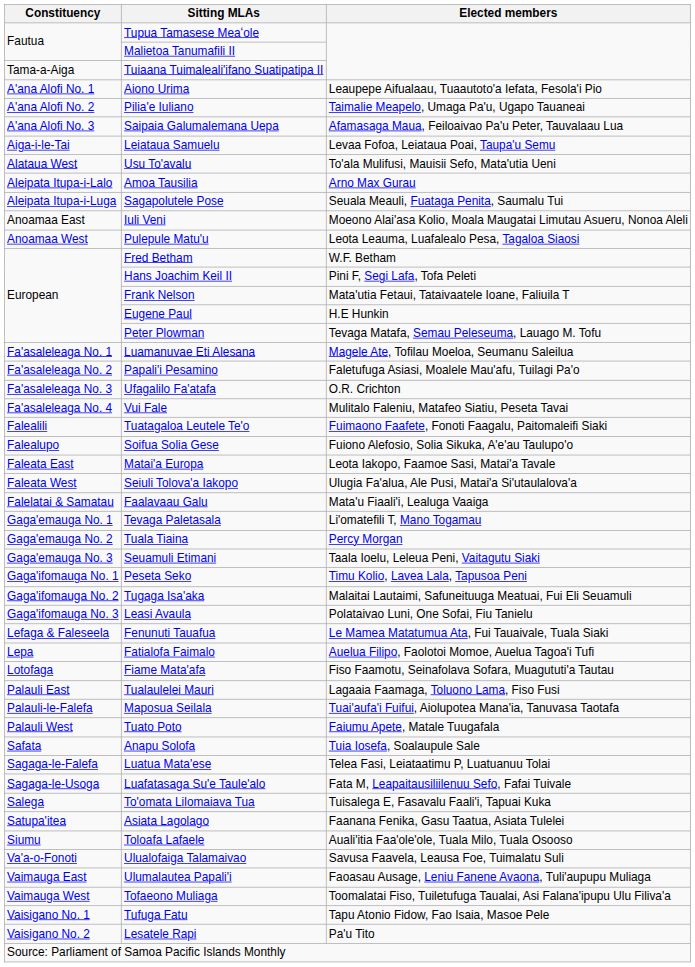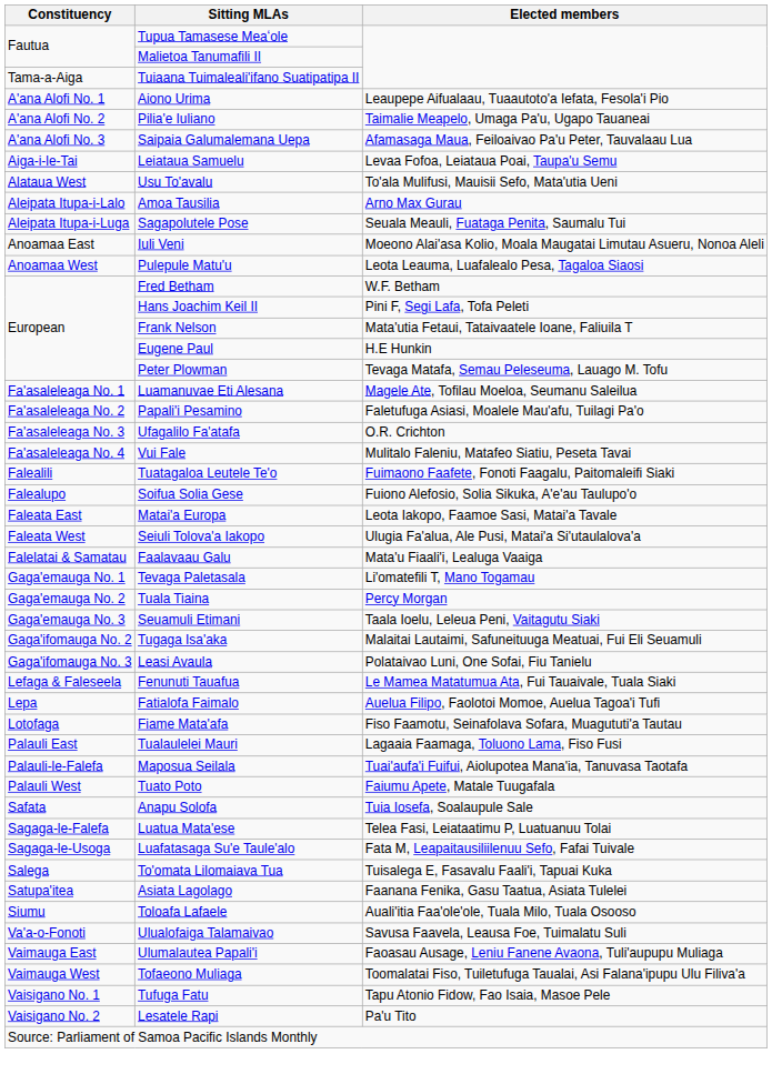 <table class="wikitable sortable">
 <tr>
 <th>Constituency</th>
 <th>Sitting MLAs</th>
 <th>Elected members</th>
 </tr>
 <tr>
 <td rowspan=2>Fautua</td>
 <td><a href='#'>Tupua Tamasese Meaʻole</a></td>
 <td rowspan=3></td>
 </tr>
 <tr>
 <td><a href='#'>Malietoa Tanumafili II</a></td>
 </tr>
 <tr>
 <td>Tama-a-Aiga</td>
 <td><a href='#'>Tuiaana Tuimaleali'ifano Suatipatipa II</a></td>
 </tr>
 <tr>
 <td><a href='#'>A'ana Alofi No. 1</a></td>
 <td><a href='#'>Aiono Urima</a></td>
 <td>Leaupepe Aifualaau, Tuaautoto'a Iefata, Fesola'i Pio</td>
 </tr>
 <tr>
 <td><a href='#'>A'ana Alofi No. 2</a></td>
 <td><a href='#'>Pilia'e Iuliano</a></td>
 <td><a href='#'>Taimalie Meapelo</a>, Umaga Pa'u, Ugapo Tauaneai</td>
 </tr>
 <tr>
 <td><a href='#'>A'ana Alofi No. 3</a></td>
 <td><a href='#'>Saipaia Galumalemana Uepa</a></td>
 <td><a href='#'>Afamasaga Maua</a>, Feiloaivao Pa'u Peter, Tauvalaau Lua</td>
 </tr>
 <tr>
 <td><a href='#'>Aiga-i-le-Tai</a></td>
 <td><a href='#'>Leiataua Samuelu</a></td>
 <td>Levaa Fofoa, Leiataua Poai, <a href='#'>Taupa'u Semu</a></td>
 </tr>
 <tr>
 <td><a href='#'>Alataua West</a></td>
 <td><a href='#'>Usu To'avalu</a></td>
 <td>To'ala Mulifusi, Mauisii Sefo, Mata'utia Ueni</td>
 </tr>
 <tr>
 <td><a href='#'>Aleipata Itupa-i-Lalo</a></td>
 <td><a href='#'>Amoa Tausilia</a></td>
 <td><a href='#'>Arno Max Gurau</a></td>
 </tr>
 <tr>
 <td><a href='#'>Aleipata Itupa-i-Luga</a></td>
 <td><a href='#'>Sagapolutele Pose</a></td>
 <td>Seuala Meauli, <a href='#'>Fuataga Penita</a>, Saumalu Tui</td>
 </tr>
 <tr>
 <td>Anoamaa East</td>
 <td><a href='#'>Iuli Veni</a></td>
 <td>Moeono Alai'asa Kolio, Moala Maugatai Limutau Asueru, Nonoa Aleli</td>
 </tr>
 <tr>
 <td><a href='#'>Anoamaa West</a></td>
 <td><a href='#'>Pulepule Matu'u</a></td>
 <td>Leota Leauma, Luafalealo Pesa, <a href='#'>Tagaloa Siaosi</a></td>
 </tr>
 <tr>
 <td rowspan=5>European</td>
 <td><a href='#'>Fred Betham</a></td>
 <td>W.F. Betham</td>
 </tr>
 <tr>
 <td><a href='#'>Hans Joachim Keil II</a></td>
 <td>Pini F, <a href='#'>Segi Lafa</a>, Tofa Peleti</td>
 </tr>
 <tr>
 <td><a href='#'>Frank Nelson</a></td>
 <td>Mata'utia Fetaui, Tataivaatele Ioane, Faliuila T</td>
 </tr>
 <tr>
 <td><a href='#'>Eugene Paul</a></td>
 <td>H.E Hunkin</td>
 </tr>
 <tr>
 <td><a href='#'>Peter Plowman</a></td>
 <td>Tevaga Matafa, <a href='#'>Semau Peleseuma</a>, Lauago M. Tofu</td>
 </tr>
 <tr>
 <td><a href='#'>Fa'asaleleaga No. 1</a></td>
 <td><a href='#'>Luamanuvae Eti Alesana</a></td>
 <td><a href='#'>Magele Ate</a>, Tofilau Moeloa, Seumanu Saleilua</td>
 </tr>
 <tr>
 <td><a href='#'>Fa'asaleleaga No. 2</a></td>
 <td><a href='#'>Papali'i Pesamino</a></td>
 <td>Faletufuga Asiasi, Moalele Mau'afu, Tuilagi Pa'o</td>
 </tr>
 <tr>
 <td><a href='#'>Fa'asaleleaga No. 3</a></td>
 <td><a href='#'>Ufagalilo Fa'atafa</a></td>
 <td>O.R. Crichton</td>
 </tr>
 <tr>
 <td><a href='#'>Fa'asaleleaga No. 4</a></td>
 <td><a href='#'>Vui Fale</a></td>
 <td>Mulitalo Faleniu, Matafeo Siatiu, Peseta Tavai</td>
 </tr>
 <tr>
 <td><a href='#'>Falealili</a></td>
 <td><a href='#'>Tuatagaloa Leutele Te'o</a></td>
 <td><a href='#'>Fuimaono Faafete</a>, Fonoti Faagalu, Paitomaleifi Siaki</td>
 </tr>
 <tr>
 <td><a href='#'>Falealupo</a></td>
 <td><a href='#'>Soifua Solia Gese</a></td>
 <td>Fuiono Alefosio, Solia Sikuka, A'e'au Taulupo'o</td>
 </tr>
 <tr>
 <td><a href='#'>Faleata East</a></td>
 <td><a href='#'>Matai'a Europa</a></td>
 <td>Leota Iakopo, Faamoe Sasi, Matai'a Tavale</td>
 </tr>
 <tr>
 <td><a href='#'>Faleata West</a></td>
 <td><a href='#'>Seiuli Tolova'a Iakopo</a></td>
 <td>Ulugia Fa'alua, Ale Pusi, Matai'a Si'utaulalova'a</td>
 </tr>
 <tr>
 <td><a href='#'>Falelatai & Samatau</a></td>
 <td><a href='#'>Faalavaau Galu</a></td>
 <td>Mata'u Fiaali'i, Lealuga Vaaiga</td>
 </tr>
 <tr>
 <td><a href='#'>Gaga'emauga No. 1</a></td>
 <td><a href='#'>Tevaga Paletasala</a></td>
 <td>Li'omatefili T, <a href='#'>Mano Togamau</a></td>
 </tr>
 <tr>
 <td><a href='#'>Gaga'emauga No. 2</a></td>
 <td><a href='#'>Tuala Tiaina</a></td>
 <td><a href='#'>Percy Morgan</a></td>
 </tr>
 <tr>
 <td><a href='#'>Gaga'emauga No. 3</a></td>
 <td><a href='#'>Seuamuli Etimani</a></td>
 <td>Taala Ioelu, Leleua Peni, <a href='#'>Vaitagutu Siaki</a></td>
 </tr>
 <tr>
-<td><a href='#'>Gaga'ifomauga No. 1</a></td>
-<td><a href='#'>Peseta Seko</a></td>
-<td><a href='#'>Timu Kolio</a>, <a href='#'>Lavea Lala</a>, <a href='#'>Tapusoa Peni</a></td>
-</tr>
-<tr>
 <td><a href='#'>Gaga'ifomauga No. 2</a></td>
 <td><a href='#'>Tugaga Isa'aka</a></td>
 <td>Malaitai Lautaimi, Safuneituuga Meatuai, Fui Eli Seuamuli</td>
 </tr>
 <tr>
 <td><a href='#'>Gaga'ifomauga No. 3</a></td>
 <td><a href='#'>Leasi Avaula</a></td>
 <td>Polataivao Luni, One Sofai, Fiu Tanielu</td>
 </tr>
 <tr>
 <td><a href='#'>Lefaga & Faleseela</a></td>
 <td><a href='#'>Fenunuti Tauafua</a></td>
 <td><a href='#'>Le Mamea Matatumua Ata</a>, Fui Tauaivale, Tuala Siaki</td>
 </tr>
 <tr>
 <td><a href='#'>Lepa</a></td>
 <td><a href='#'>Fatialofa Faimalo</a></td>
 <td><a href='#'>Auelua Filipo</a>, Faolotoi Momoe, Auelua Tagoa'i Tufi</td>
 </tr>
 <tr>
 <td><a href='#'>Lotofaga</a></td>
 <td><a href='#'>Fiame Mata'afa</a></td>
 <td>Fiso Faamotu, Seinafolava Sofara, Muagututi'a Tautau</td>
 </tr>
 <tr>
 <td><a href='#'>Palauli East</a></td>
 <td><a href='#'>Tualaulelei Mauri</a></td>
 <td>Lagaaia Faamaga, <a href='#'>Toluono Lama</a>, Fiso Fusi</td>
 </tr>
 <tr>
 <td><a href='#'>Palauli-le-Falefa</a></td>
 <td><a href='#'>Maposua Seilala</a></td>
 <td><a href='#'>Tuai'aufa'i Fuifui</a>, Aiolupotea Mana'ia, Tanuvasa Taotafa</td>
 </tr>
 <tr>
 <td><a href='#'>Palauli West</a></td>
 <td><a href='#'>Tuato Poto</a></td>
 <td><a href='#'>Faiumu Apete</a>, Matale Tuugafala</td>
 </tr>
 <tr>
 <td><a href='#'>Safata</a></td>
 <td><a href='#'>Anapu Solofa</a></td>
 <td><a href='#'>Tuia Iosefa</a>, Soalaupule Sale</td>
 </tr>
 <tr>
 <td><a href='#'>Sagaga-le-Falefa</a></td>
 <td><a href='#'>Luatua Mata'ese</a></td>
 <td>Telea Fasi, Leiataatimu P, Luatuanuu Tolai</td>
 </tr>
 <tr>
 <td><a href='#'>Sagaga-le-Usoga</a></td>
 <td><a href='#'>Luafatasaga Su'e Taule'alo</a></td>
 <td>Fata M, <a href='#'>Leapaitausiliilenuu Sefo</a>, Fafai Tuivale</td>
 </tr>
 <tr>
 <td><a href='#'>Salega</a></td>
 <td><a href='#'>To'omata Lilomaiava Tua</a></td>
 <td>Tuisalega E, Fasavalu Faali'i, Tapuai Kuka</td>
 </tr>
 <tr>
 <td><a href='#'>Satupa'itea</a></td>
 <td><a href='#'>Asiata Lagolago</a></td>
 <td>Faanana Fenika, Gasu Taatua, Asiata Tulelei</td>
 </tr>
 <tr>
 <td><a href='#'>Siumu</a></td>
 <td><a href='#'>Toloafa Lafaele</a></td>
 <td>Auali'itia Faa'ole'ole, Tuala Milo, Tuala Osooso</td>
 </tr>
 <tr>
 <td><a href='#'>Va'a-o-Fonoti</a></td>
 <td><a href='#'>Ulualofaiga Talamaivao</a></td>
 <td>Savusa Faavela, Leausa Foe, Tuimalatu Suli</td>
 </tr>
 <tr>
 <td><a href='#'>Vaimauga East</a></td>
 <td><a href='#'>Ulumalautea Papali'i</a></td>
 <td>Faoasau Ausage, <a href='#'>Leniu Fanene Avaona</a>, Tuli'aupupu Muliaga</td>
 </tr>
 <tr>
 <td><a href='#'>Vaimauga West</a></td>
 <td><a href='#'>Tofaeono Muliaga</a></td>
 <td>Toomalatai Fiso, Tuiletufuga Taualai, Asi Falana'ipupu Ulu Filiva'a</td>
 </tr>
 <tr>
 <td><a href='#'>Vaisigano No. 1</a></td>
 <td><a href='#'>Tufuga Fatu</a></td>
 <td>Tapu Atonio Fidow, Fao Isaia, Masoe Pele</td>
 </tr>
 <tr>
 <td><a href='#'>Vaisigano No. 2</a></td>
 <td><a href='#'>Lesatele Rapi</a></td>
 <td>Pa'u Tito</td>
 </tr>
 <tr class=sortbottom>
 <td colspan=3>Source: Parliament of Samoa Pacific Islands Monthly</td>
 </tr>
 </table>
